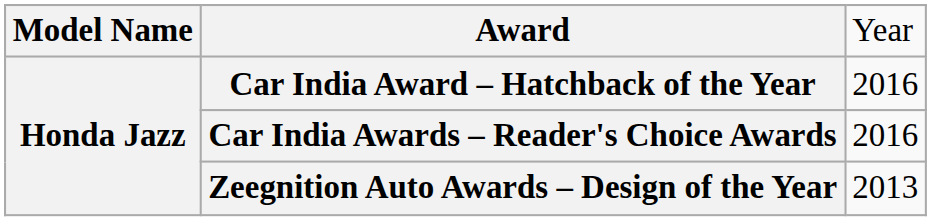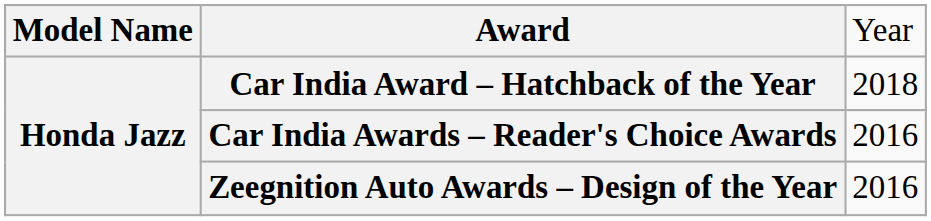 <table class="wikitable">
 <tr>
 <th>Model Name</th>
 <th>Award</th>
 <td>Year</td>
 </tr>
 <tr>
 <th rowspan="3">Honda Jazz</th>
 <th>Car India Award – Hatchback of the Year</th>
-<td>2016</td>
+<td>2018</td>
 </tr>
 <tr>
 <th>Car India Awards – Reader's Choice Awards</th>
 <td>2016</td>
 </tr>
 <tr>
 <th>Zeegnition Auto Awards – Design of the Year</th>
-<td>2013</td>
+<td>2016</td>
 </tr>
 </table>
